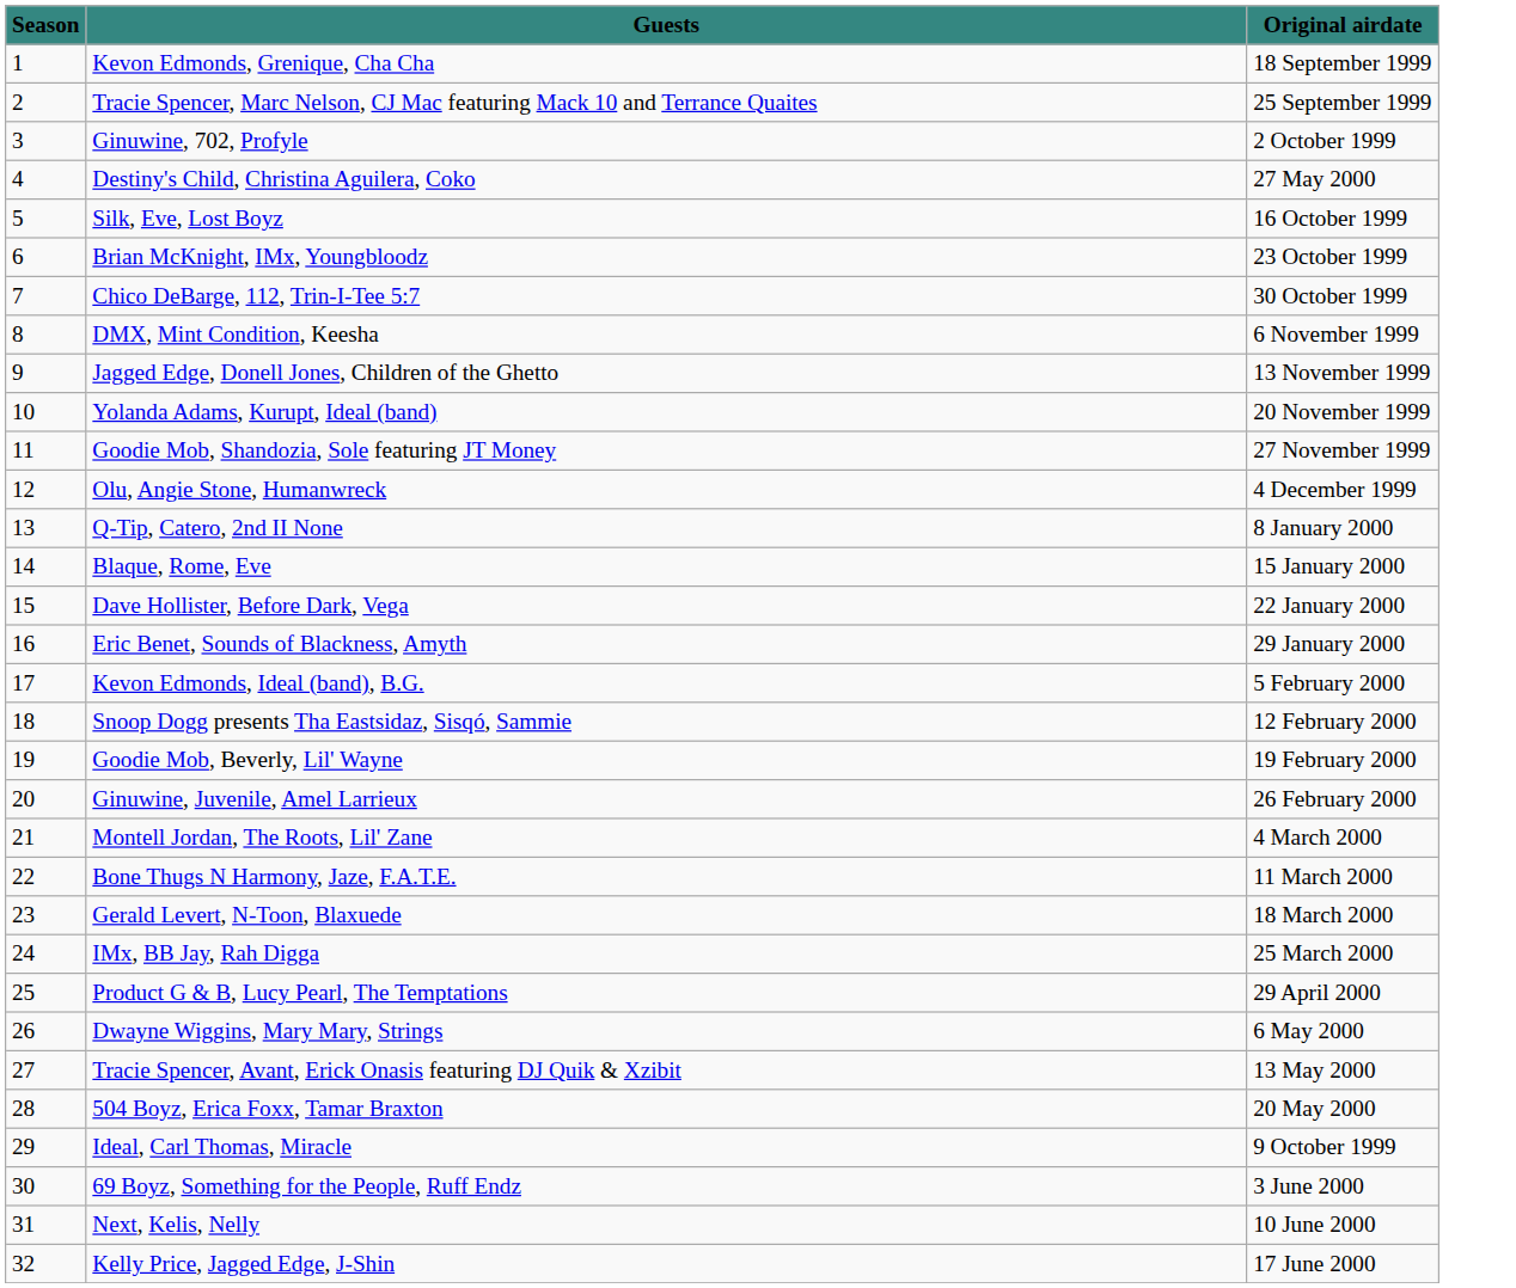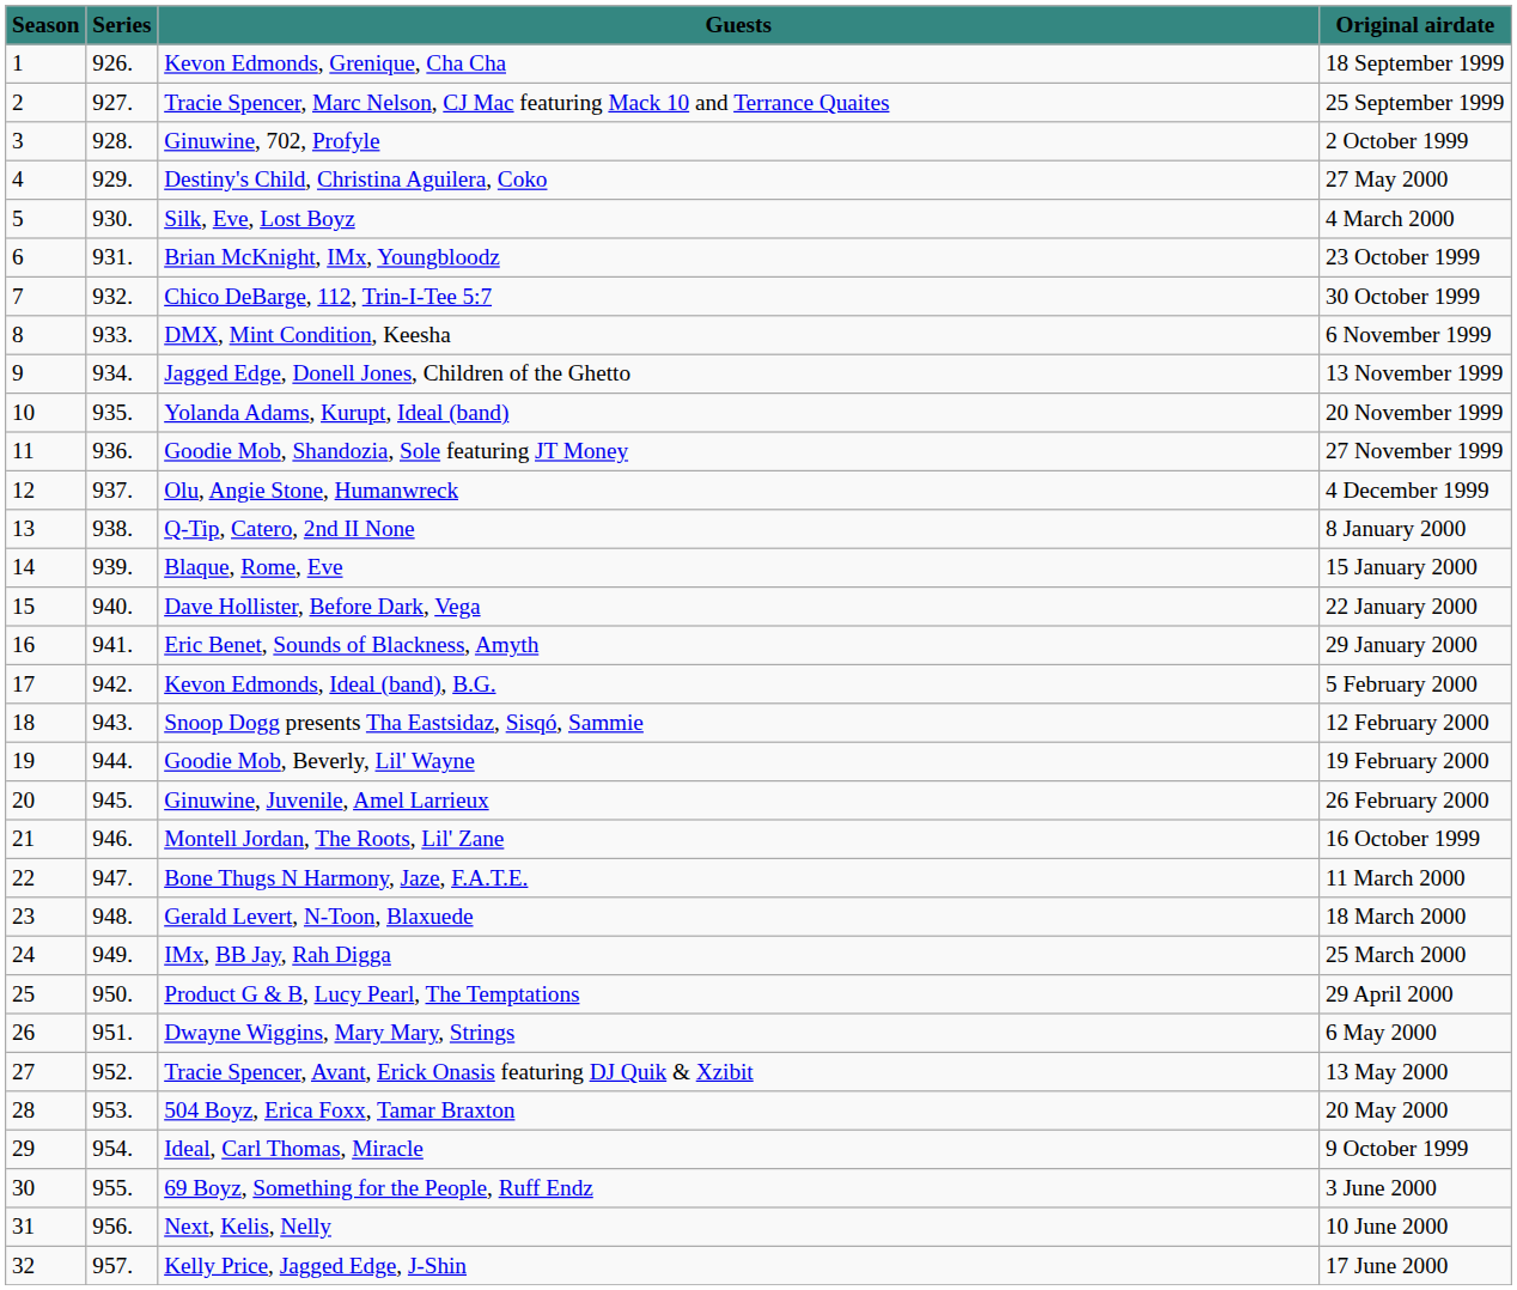 <table class="toccolours" border="2" cellpadding="4" cellspacing="0" style="margin: 1em 1em 1em 0; background: #f9f9f9; border: 1px #aaa solid; border-collapse: collapse">
 <tr style="vertical-align: top; text-align: center; background-color:#348781">
 <th><strong>Season</strong></th>
+<th><strong>Series</strong></th>
 <th style="width:800px;"><strong>Guests</strong></th>
 <th style="width:125px;"><strong>Original airdate</strong></th>
 </tr>
 <tr>
 <td>1</td>
+<td>926.</td>
 <td><a href='#'>Kevon Edmonds</a>, <a href='#'>Grenique</a>, <a href='#'>Cha Cha</a></td>
 <td>18 September 1999</td>
 </tr>
 <tr>
 <td>2</td>
+<td>927.</td>
 <td><a href='#'>Tracie Spencer</a>, <a href='#'>Marc Nelson</a>, <a href='#'>CJ Mac</a> featuring <a href='#'>Mack 10</a> and <a href='#'>Terrance Quaites</a></td>
 <td>25 September 1999</td>
 </tr>
 <tr>
 <td>3</td>
+<td>928.</td>
 <td><a href='#'>Ginuwine</a>, 702, <a href='#'>Profyle</a></td>
 <td>2 October 1999</td>
 </tr>
 <tr>
 <td>4</td>
+<td>929.</td>
 <td><a href='#'>Destiny's Child</a>, <a href='#'>Christina Aguilera</a>, <a href='#'>Coko</a></td>
 <td>27 May 2000</td>
 </tr>
 <tr>
 <td>5</td>
+<td>930.</td>
 <td><a href='#'>Silk</a>, <a href='#'>Eve</a>, <a href='#'>Lost Boyz</a></td>
-<td>16 October 1999</td>
+<td>4 March 2000</td>
 </tr>
 <tr>
 <td>6</td>
+<td>931.</td>
 <td><a href='#'>Brian McKnight</a>, <a href='#'>IMx</a>, <a href='#'>Youngbloodz</a></td>
 <td>23 October 1999</td>
 </tr>
 <tr>
 <td>7</td>
+<td>932.</td>
 <td><a href='#'>Chico DeBarge</a>, <a href='#'>112</a>, <a href='#'>Trin-I-Tee 5:7</a></td>
 <td>30 October 1999</td>
 </tr>
 <tr>
 <td>8</td>
+<td>933.</td>
 <td><a href='#'>DMX</a>, <a href='#'>Mint Condition</a>, Keesha</td>
 <td>6 November 1999</td>
 </tr>
 <tr>
 <td>9</td>
+<td>934.</td>
 <td><a href='#'>Jagged Edge</a>, <a href='#'>Donell Jones</a>, Children of the Ghetto</td>
 <td>13 November 1999</td>
 </tr>
 <tr>
 <td>10</td>
+<td>935.</td>
 <td><a href='#'>Yolanda Adams</a>, <a href='#'>Kurupt</a>, <a href='#'>Ideal (band)</a></td>
 <td>20 November 1999</td>
 </tr>
 <tr>
 <td>11</td>
+<td>936.</td>
 <td><a href='#'>Goodie Mob</a>, <a href='#'>Shandozia</a>, <a href='#'>Sole</a> featuring <a href='#'>JT Money</a></td>
 <td>27 November 1999</td>
 </tr>
 <tr>
 <td>12</td>
+<td>937.</td>
 <td><a href='#'>Olu</a>, <a href='#'>Angie Stone</a>, <a href='#'>Humanwreck</a></td>
 <td>4 December 1999</td>
 </tr>
 <tr>
 <td>13</td>
+<td>938.</td>
 <td><a href='#'>Q-Tip</a>, <a href='#'>Catero</a>, <a href='#'>2nd II None</a></td>
 <td>8 January 2000</td>
 </tr>
 <tr>
 <td>14</td>
+<td>939.</td>
 <td><a href='#'>Blaque</a>, <a href='#'>Rome</a>, <a href='#'>Eve</a></td>
 <td>15 January 2000</td>
 </tr>
 <tr>
 <td>15</td>
+<td>940.</td>
 <td><a href='#'>Dave Hollister</a>, <a href='#'>Before Dark</a>, <a href='#'>Vega</a></td>
 <td>22 January 2000</td>
 </tr>
 <tr>
 <td>16</td>
+<td>941.</td>
 <td><a href='#'>Eric Benet</a>, <a href='#'>Sounds of Blackness</a>, <a href='#'>Amyth</a></td>
 <td>29 January 2000</td>
 </tr>
 <tr>
 <td>17</td>
+<td>942.</td>
 <td><a href='#'>Kevon Edmonds</a>, <a href='#'>Ideal (band)</a>, <a href='#'>B.G.</a></td>
 <td>5 February 2000</td>
 </tr>
 <tr>
 <td>18</td>
+<td>943.</td>
 <td><a href='#'>Snoop Dogg</a> presents <a href='#'>Tha Eastsidaz</a>, <a href='#'>Sisqó</a>, <a href='#'>Sammie</a></td>
 <td>12 February 2000</td>
 </tr>
 <tr>
 <td>19</td>
+<td>944.</td>
 <td><a href='#'>Goodie Mob</a>, Beverly, <a href='#'>Lil' Wayne</a></td>
 <td>19 February 2000</td>
 </tr>
 <tr>
 <td>20</td>
+<td>945.</td>
 <td><a href='#'>Ginuwine</a>, <a href='#'>Juvenile</a>, <a href='#'>Amel Larrieux</a></td>
 <td>26 February 2000</td>
 </tr>
 <tr>
 <td>21</td>
+<td>946.</td>
 <td><a href='#'>Montell Jordan</a>, <a href='#'>The Roots</a>, <a href='#'>Lil' Zane</a></td>
-<td>4 March 2000</td>
+<td>16 October 1999</td>
 </tr>
 <tr>
 <td>22</td>
+<td>947.</td>
 <td><a href='#'>Bone Thugs N Harmony</a>, <a href='#'>Jaze</a>, <a href='#'>F.A.T.E.</a></td>
 <td>11 March 2000</td>
 </tr>
 <tr>
 <td>23</td>
+<td>948.</td>
 <td><a href='#'>Gerald Levert</a>, <a href='#'>N-Toon</a>, <a href='#'>Blaxuede</a></td>
 <td>18 March 2000</td>
 </tr>
 <tr>
 <td>24</td>
+<td>949.</td>
 <td><a href='#'>IMx</a>, <a href='#'>BB Jay</a>, <a href='#'>Rah Digga</a></td>
 <td>25 March 2000</td>
 </tr>
 <tr>
 <td>25</td>
+<td>950.</td>
 <td><a href='#'>Product G & B</a>, <a href='#'>Lucy Pearl</a>, <a href='#'>The Temptations</a></td>
 <td>29 April 2000</td>
 </tr>
 <tr>
 <td>26</td>
+<td>951.</td>
 <td><a href='#'>Dwayne Wiggins</a>, <a href='#'>Mary Mary</a>, <a href='#'>Strings</a></td>
 <td>6 May 2000</td>
 </tr>
 <tr>
 <td>27</td>
+<td>952.</td>
 <td><a href='#'>Tracie Spencer</a>, <a href='#'>Avant</a>, <a href='#'>Erick Onasis</a> featuring <a href='#'>DJ Quik</a> & <a href='#'>Xzibit</a></td>
 <td>13 May 2000</td>
 </tr>
 <tr>
 <td>28</td>
+<td>953.</td>
 <td><a href='#'>504 Boyz</a>, <a href='#'>Erica Foxx</a>, <a href='#'>Tamar Braxton</a></td>
 <td>20 May 2000</td>
 </tr>
 <tr>
 <td>29</td>
+<td>954.</td>
 <td><a href='#'>Ideal</a>, <a href='#'>Carl Thomas</a>, <a href='#'>Miracle</a></td>
 <td>9 October 1999</td>
 </tr>
 <tr>
 <td>30</td>
+<td>955.</td>
 <td><a href='#'>69 Boyz</a>, <a href='#'>Something for the People</a>, <a href='#'>Ruff Endz</a></td>
 <td>3 June 2000</td>
 </tr>
 <tr>
 <td>31</td>
+<td>956.</td>
 <td><a href='#'>Next</a>, <a href='#'>Kelis</a>, <a href='#'>Nelly</a></td>
 <td>10 June 2000</td>
 </tr>
 <tr>
 <td>32</td>
+<td>957.</td>
 <td><a href='#'>Kelly Price</a>, <a href='#'>Jagged Edge</a>, <a href='#'>J-Shin</a></td>
 <td>17 June 2000</td>
 </tr>
 </table>
